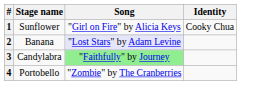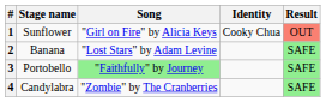 <table class="wikitable" style="text-align: center;">
 <tr>
 <th>#</th>
 <th>Stage name</th>
 <th>Song</th>
 <th>Identity</th>
+<th>Result</th>
 </tr>
 <tr>
 <th>1</th>
 <td>Sunflower</td>
 <td>"<a href='#'>Girl on Fire</a>" by <a href='#'>Alicia Keys</a></td>
 <td>Cooky Chua</td>
+<td style="background:salmon;">OUT</td>
 </tr>
 <tr>
 <th>2</th>
 <td>Banana</td>
-<td style="background: lavender;">"<a href='#'>Lost Stars</a>" by <a href='#'>Adam Levine</a></td>
+<td>"<a href='#'>Lost Stars</a>" by <a href='#'>Adam Levine</a></td>
 <td></td>
+<td style="background:lightgreen;">SAFE</td>
 </tr>
 <tr>
 <th>3</th>
-<td>Candylabra</td>
+<td>Portobello</td>
 <td style="background: lightgreen;">"<a href='#'>Faithfully</a>" by <a href='#'>Journey</a></td>
 <td></td>
+<td style="background:lightgreen;">SAFE</td>
 </tr>
 <tr>
 <th>4</th>
-<td>Portobello</td>
+<td>Candylabra</td>
 <td>"<a href='#'>Zombie</a>" by <a href='#'>The Cranberries</a></td>
 <td></td>
+<td style="background:lightgreen;">SAFE</td>
 </tr>
 </table>
